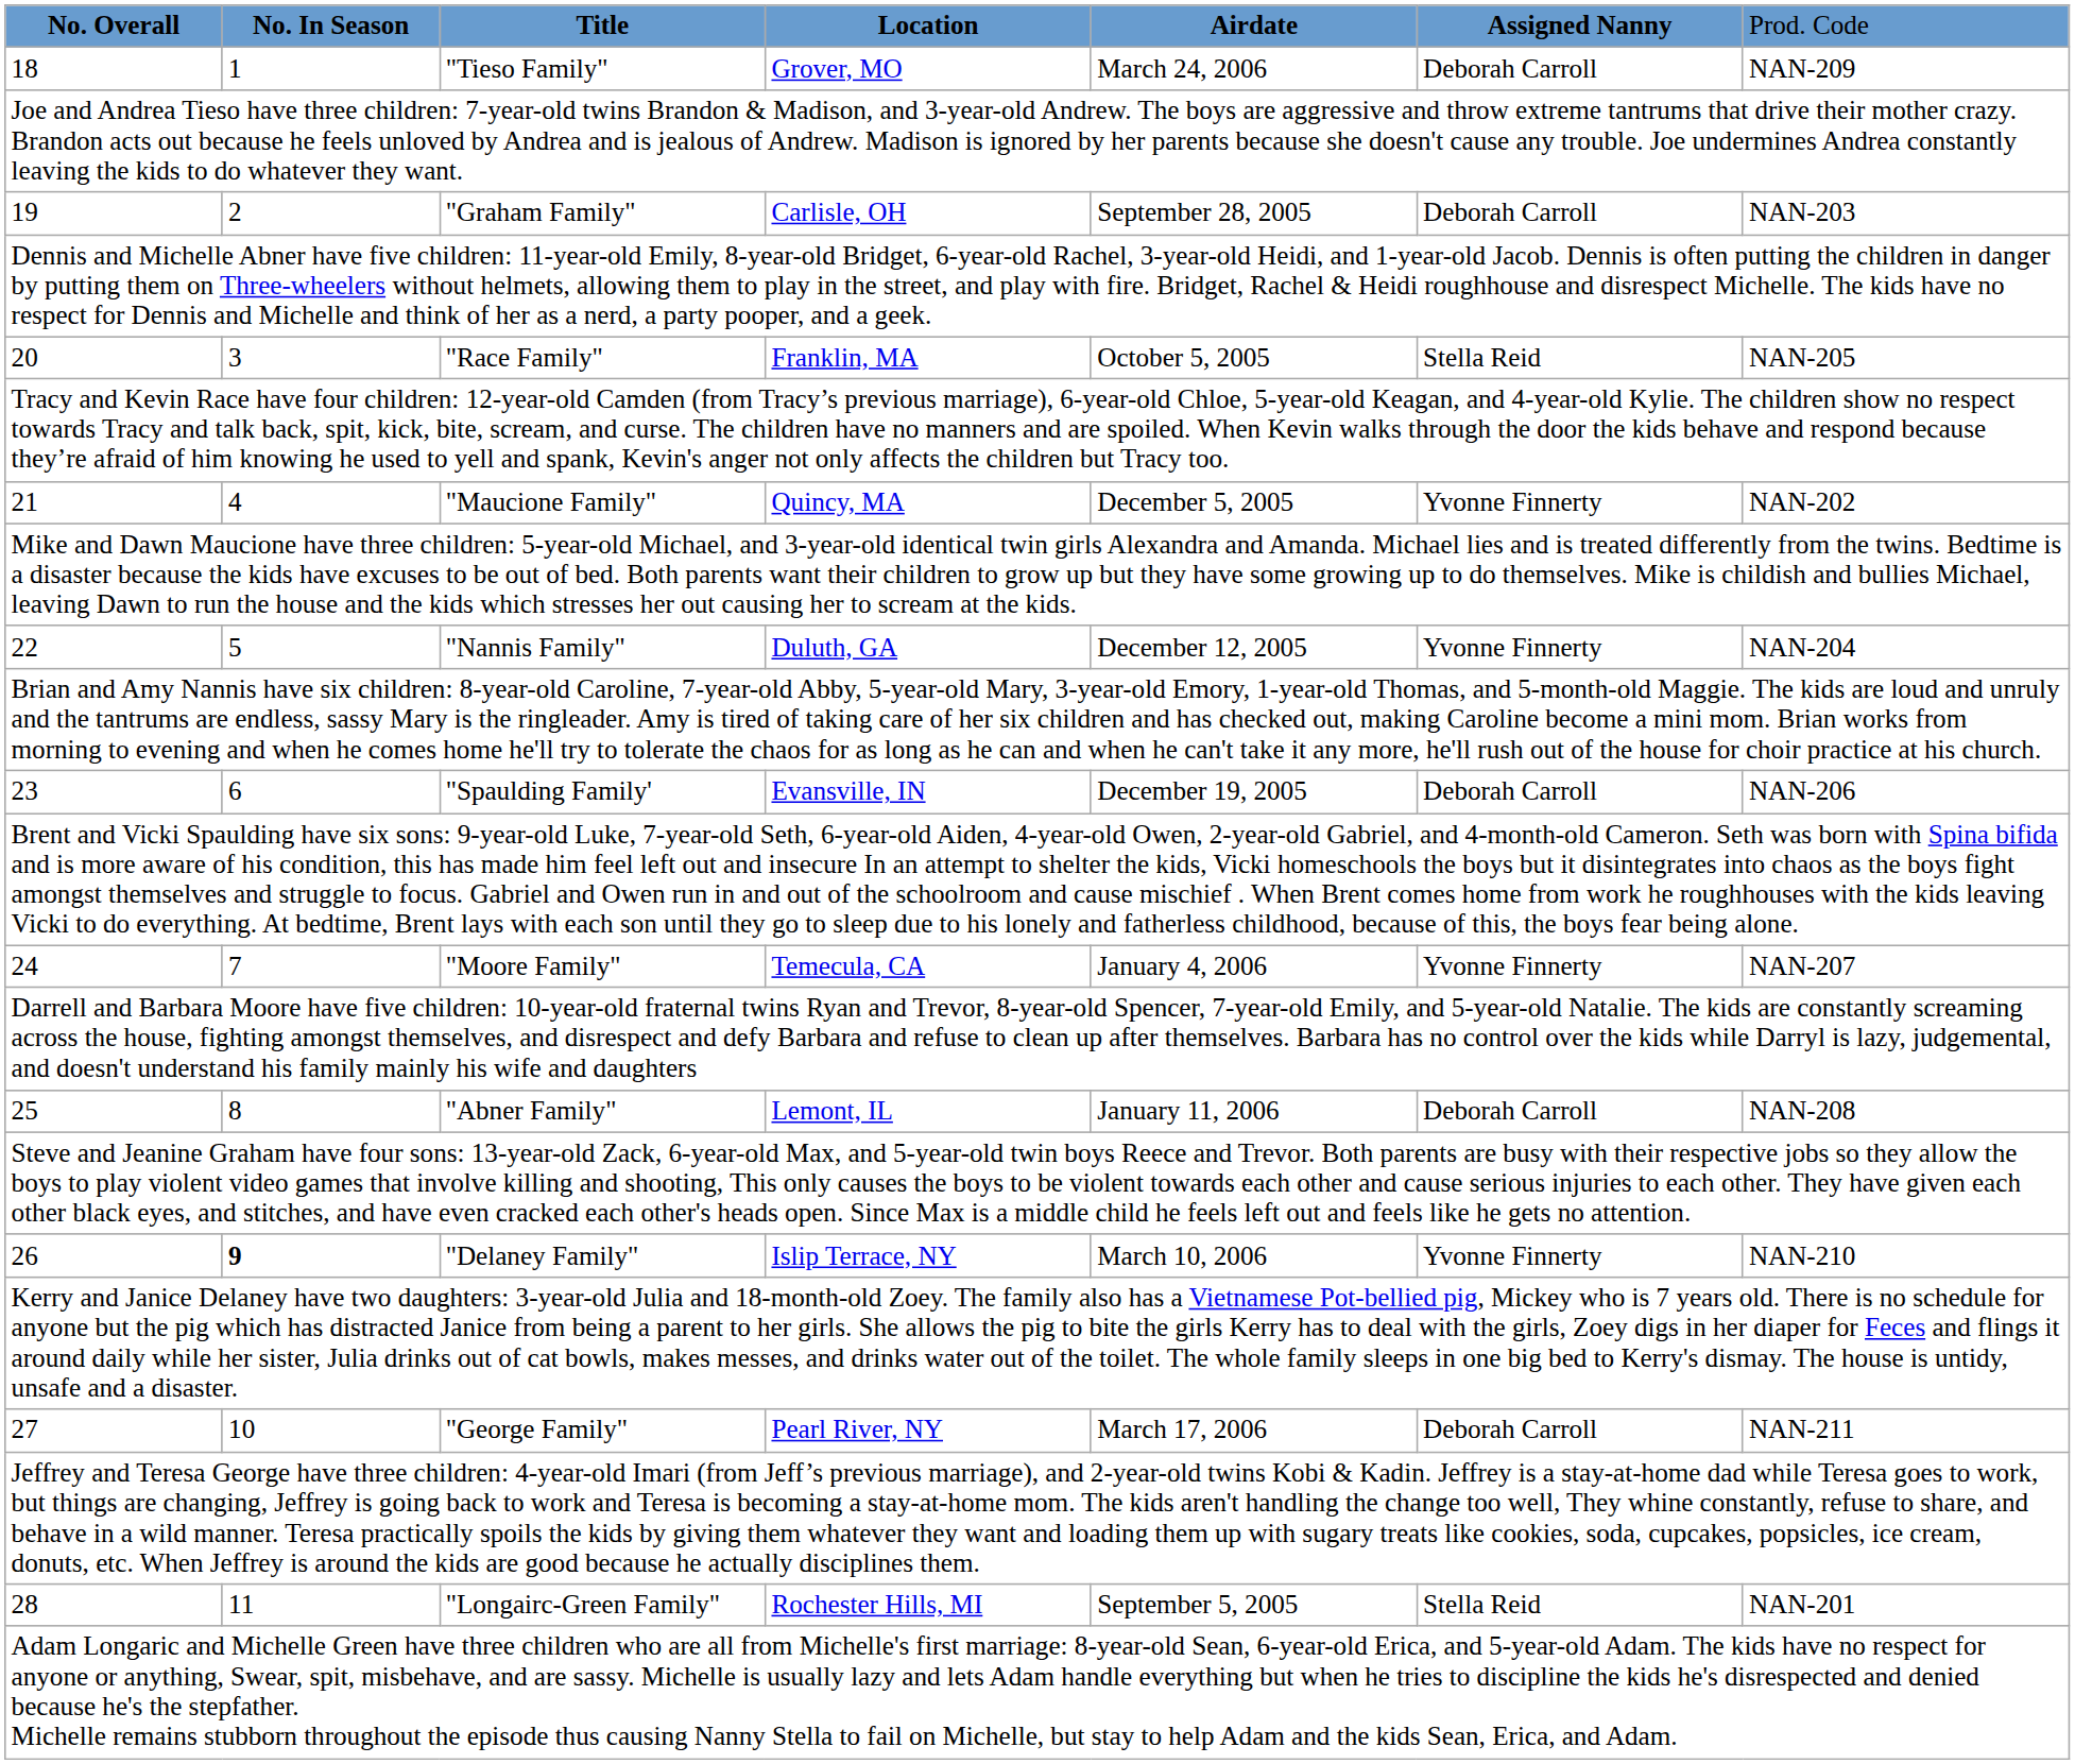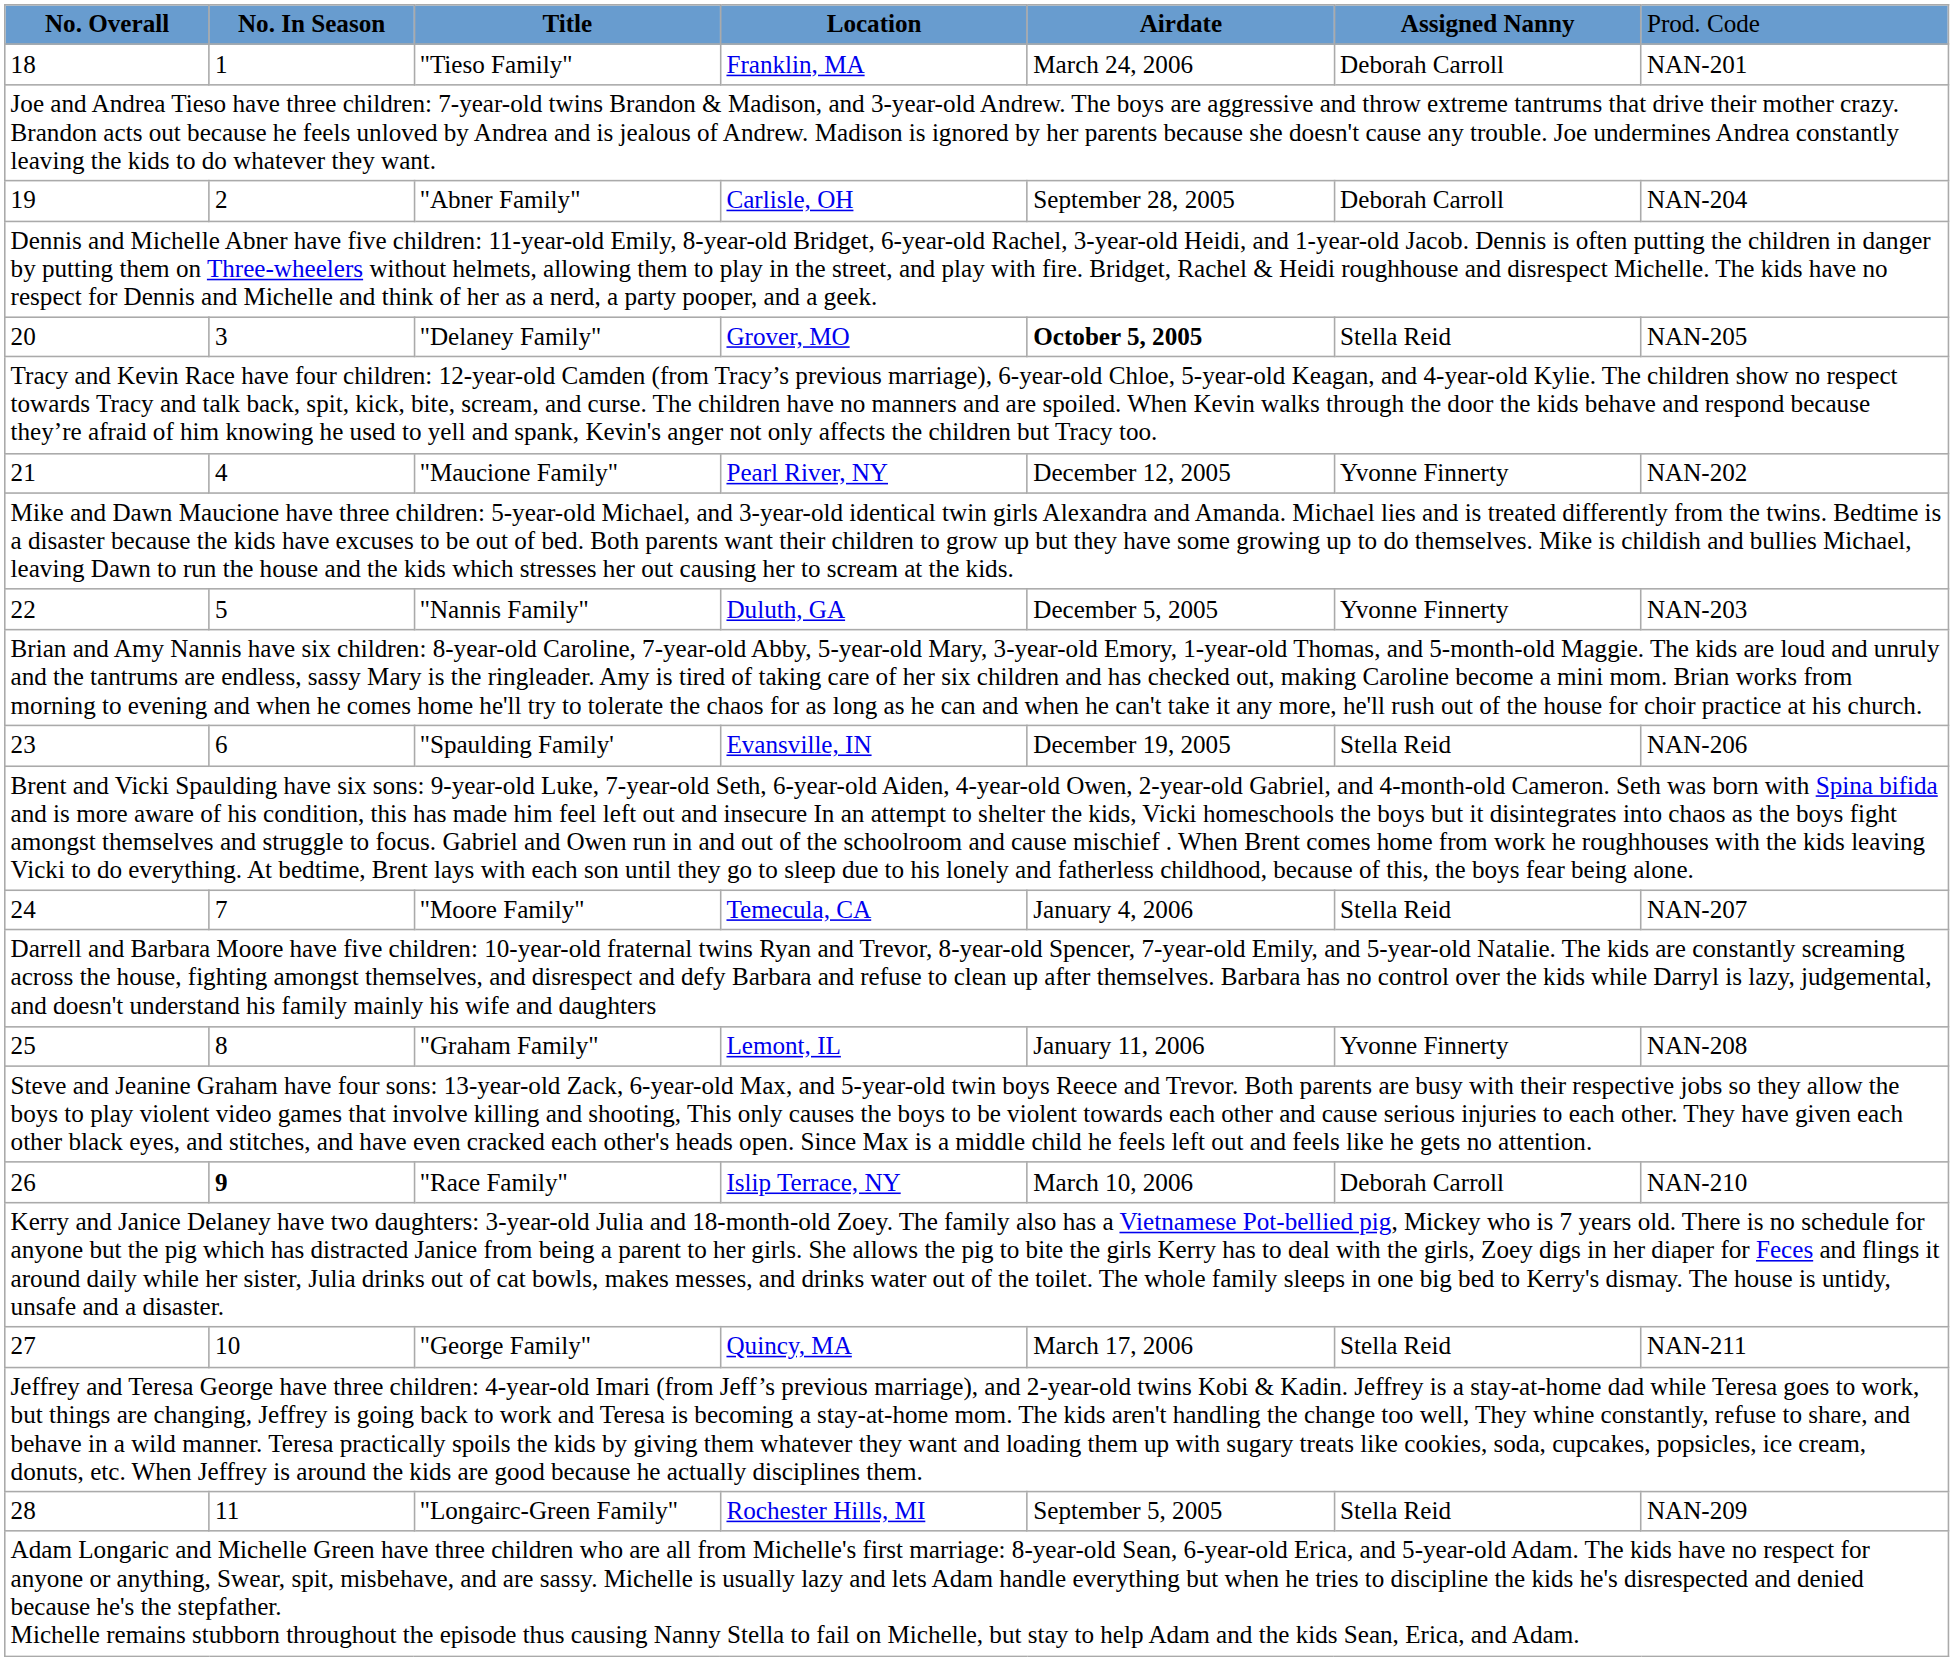 <table class="wikitable plainrowheaders" style="background: #FFFFFF; width:98%">
 <tr>
 <th style="vertical-align: bottom; background: #689CCF; width: 10%;">No. Overall</th>
 <th style="vertical-align: bottom; background: #689CCF; width: 10%;">No. In Season</th>
 <th style="vertical-align: bottom; background: #689CCF; width: 15%;">Title</th>
 <th style="vertical-align: bottom; background: #689CCF; width: 15%;">Location</th>
 <th style="vertical-align: bottom; background: #689CCF; width: 15%;">Airdate</th>
 <th style="vertical-align: bottom; background: #689CCF; width: 15%;">Assigned Nanny</th>
 <td style="vertical-align: bottom; background: #689CCF; width: 15%;" !>Prod. Code</td>
 </tr>
 <tr>
 <td>18</td>
 <td>1</td>
 <td>"Tieso Family"</td>
-<td><a href='#'>Grover, MO</a></td>
+<td><a href='#'>Franklin, MA</a></td>
 <td>March 24, 2006</td>
 <td>Deborah Carroll</td>
-<td>NAN-209</td>
+<td>NAN-201</td>
 </tr>
 <tr>
 <td colspan="7">Joe and Andrea Tieso have three children: 7-year-old twins Brandon & Madison, and 3-year-old Andrew. The boys are aggressive and throw extreme tantrums that drive their mother crazy. Brandon acts out because he feels unloved by Andrea and is jealous of Andrew. Madison is ignored by her parents because she doesn't cause any trouble. Joe undermines Andrea constantly leaving the kids to do whatever they want.</td>
 </tr>
 <tr>
 <td>19</td>
 <td>2</td>
-<td>"Graham Family"</td>
+<td>"Abner Family"</td>
 <td><a href='#'>Carlisle, OH</a></td>
 <td>September 28, 2005</td>
 <td>Deborah Carroll</td>
-<td>NAN-203</td>
+<td>NAN-204</td>
 </tr>
 <tr>
 <td colspan="7">Dennis and Michelle Abner have five children: 11-year-old Emily, 8-year-old Bridget, 6-year-old Rachel, 3-year-old Heidi, and 1-year-old Jacob. Dennis is often putting the children in danger by putting them on <a href='#'>Three-wheelers</a> without helmets, allowing them to play in the street, and play with fire. Bridget, Rachel & Heidi roughhouse and disrespect Michelle. The kids have no respect for Dennis and Michelle and think of her as a nerd, a party pooper, and a geek.</td>
 </tr>
 <tr>
 <td>20</td>
 <td>3</td>
-<td>"Race Family"</td>
-<td><a href='#'>Franklin, MA</a></td>
-<td>October 5, 2005</td>
+<td>"Delaney Family"</td>
+<td><a href='#'>Grover, MO</a></td>
+<td><strong>October 5, 2005</strong></td>
 <td>Stella Reid</td>
 <td>NAN-205</td>
 </tr>
 <tr>
 <td colspan="7">Tracy and Kevin Race have four children: 12-year-old Camden (from Tracy’s previous marriage), 6-year-old Chloe, 5-year-old Keagan, and 4-year-old Kylie. The children show no respect towards Tracy and talk back, spit, kick, bite, scream, and curse. The children have no manners and are spoiled. When Kevin walks through the door the kids behave and respond because they’re afraid of him knowing he used to yell and spank, Kevin's anger not only affects the children but Tracy too.</td>
 </tr>
 <tr>
 <td>21</td>
 <td>4</td>
 <td>"Maucione Family"</td>
-<td><a href='#'>Quincy, MA</a></td>
-<td>December 5, 2005</td>
+<td><a href='#'>Pearl River, NY</a></td>
+<td>December 12, 2005</td>
 <td>Yvonne Finnerty</td>
 <td>NAN-202</td>
 </tr>
 <tr>
 <td colspan="7">Mike and Dawn Maucione have three children: 5-year-old Michael, and 3-year-old identical twin girls Alexandra and Amanda. Michael lies and is treated differently from the twins. Bedtime is a disaster because the kids have excuses to be out of bed. Both parents want their children to grow up but they have some growing up to do themselves. Mike is childish and bullies Michael, leaving Dawn to run the house and the kids which stresses her out causing her to scream at the kids.</td>
 </tr>
 <tr>
 <td>22</td>
 <td>5</td>
 <td>"Nannis Family"</td>
 <td><a href='#'>Duluth, GA</a></td>
-<td>December 12, 2005</td>
+<td>December 5, 2005</td>
 <td>Yvonne Finnerty</td>
-<td>NAN-204</td>
+<td>NAN-203</td>
 </tr>
 <tr>
 <td colspan="7">Brian and Amy Nannis have six children: 8-year-old Caroline, 7-year-old Abby, 5-year-old Mary, 3-year-old Emory, 1-year-old Thomas, and 5-month-old Maggie. The kids are loud and unruly and the tantrums are endless, sassy Mary is the ringleader. Amy is tired of taking care of her six children and has checked out, making Caroline become a mini mom. Brian works from morning to evening and when he comes home he'll try to tolerate the chaos for as long as he can and when he can't take it any more, he'll rush out of the house for choir practice at his church.</td>
 </tr>
 <tr>
 <td>23</td>
 <td>6</td>
 <td>"Spaulding Family'</td>
 <td><a href='#'>Evansville, IN</a></td>
 <td>December 19, 2005</td>
-<td>Deborah Carroll</td>
+<td>Stella Reid</td>
 <td>NAN-206</td>
 </tr>
 <tr>
 <td colspan="7">Brent and Vicki Spaulding have six sons: 9-year-old Luke, 7-year-old Seth, 6-year-old Aiden, 4-year-old Owen, 2-year-old Gabriel, and 4-month-old Cameron. Seth was born with <a href='#'>Spina bifida</a> and is more aware of his condition, this has made him feel left out and insecure In an attempt to shelter the kids, Vicki homeschools the boys but it disintegrates into chaos as the boys fight amongst themselves and struggle to focus. Gabriel and Owen run in and out of the schoolroom and cause mischief . When Brent comes home from work he roughhouses with the kids leaving Vicki to do everything. At bedtime, Brent lays with each son until they go to sleep due to his lonely and fatherless childhood, because of this, the boys fear being alone.</td>
 </tr>
 <tr>
 <td>24</td>
 <td>7</td>
 <td>"Moore Family"</td>
 <td><a href='#'>Temecula, CA</a></td>
 <td>January 4, 2006</td>
-<td>Yvonne Finnerty</td>
+<td>Stella Reid</td>
 <td>NAN-207</td>
 </tr>
 <tr>
 <td colspan="7">Darrell and Barbara Moore have five children: 10-year-old fraternal twins Ryan and Trevor, 8-year-old Spencer, 7-year-old Emily, and 5-year-old Natalie. The kids are constantly screaming across the house, fighting amongst themselves, and disrespect and defy Barbara and refuse to clean up after themselves. Barbara has no control over the kids while Darryl is lazy, judgemental, and doesn't understand his family mainly his wife and daughters</td>
 </tr>
 <tr>
 <td>25</td>
 <td>8</td>
-<td>"Abner Family"</td>
+<td>"Graham Family"</td>
 <td><a href='#'>Lemont, IL</a></td>
 <td>January 11, 2006</td>
-<td>Deborah Carroll</td>
+<td>Yvonne Finnerty</td>
 <td>NAN-208</td>
 </tr>
 <tr>
 <td colspan="7">Steve and Jeanine Graham have four sons: 13-year-old Zack, 6-year-old Max, and 5-year-old twin boys Reece and Trevor. Both parents are busy with their respective jobs so they allow the boys to play violent video games that involve killing and shooting, This only causes the boys to be violent towards each other and cause serious injuries to each other. They have given each other black eyes, and stitches, and have even cracked each other's heads open. Since Max is a middle child he feels left out and feels like he gets no attention.</td>
 </tr>
 <tr>
 <td>26</td>
 <td><strong>9</strong></td>
-<td>"Delaney Family"</td>
+<td>"Race Family"</td>
 <td><a href='#'>Islip Terrace, NY</a></td>
 <td>March 10, 2006</td>
-<td>Yvonne Finnerty</td>
+<td>Deborah Carroll</td>
 <td>NAN-210</td>
 </tr>
 <tr>
 <td colspan="7">Kerry and Janice Delaney have two daughters: 3-year-old Julia and 18-month-old Zoey. The family also has a <a href='#'>Vietnamese Pot-bellied pig</a>, Mickey who is 7 years old. There is no schedule for anyone but the pig which has distracted Janice from being a parent to her girls. She allows the pig to bite the girls Kerry has to deal with the girls, Zoey digs in her diaper for <a href='#'>Feces</a> and flings it around daily while her sister, Julia drinks out of cat bowls, makes messes, and drinks water out of the toilet. The whole family sleeps in one big bed to Kerry's dismay. The house is untidy, unsafe and a disaster.</td>
 </tr>
 <tr>
 <td>27</td>
 <td>10</td>
 <td>"George Family"</td>
-<td><a href='#'>Pearl River, NY</a></td>
+<td><a href='#'>Quincy, MA</a></td>
 <td>March 17, 2006</td>
-<td>Deborah Carroll</td>
+<td>Stella Reid</td>
 <td>NAN-211</td>
 </tr>
 <tr>
 <td colspan="7">Jeffrey and Teresa George have three children: 4-year-old Imari (from Jeff’s previous marriage), and 2-year-old twins Kobi & Kadin. Jeffrey is a stay-at-home dad while Teresa goes to work, but things are changing, Jeffrey is going back to work and Teresa is becoming a stay-at-home mom. The kids aren't handling the change too well, They whine constantly, refuse to share, and behave in a wild manner. Teresa practically spoils the kids by giving them whatever they want and loading them up with sugary treats like cookies, soda, cupcakes, popsicles, ice cream, donuts, etc. When Jeffrey is around the kids are good because he actually disciplines them.</td>
 </tr>
 <tr>
 <td>28</td>
 <td>11</td>
 <td>"Longairc-Green Family"</td>
 <td><a href='#'>Rochester Hills, MI</a></td>
 <td>September 5, 2005</td>
 <td>Stella Reid</td>
-<td>NAN-201</td>
+<td>NAN-209</td>
 </tr>
 <tr>
 <td colspan="7">Adam Longaric and Michelle Green have three children who are all from Michelle's first marriage: 8-year-old Sean, 6-year-old Erica, and 5-year-old Adam. The kids have no respect for anyone or anything, Swear, spit, misbehave, and are sassy. Michelle is usually lazy and lets Adam handle everything but when he tries to discipline the kids he's disrespected and denied because he's the stepfather.<br>Michelle remains stubborn throughout the episode thus causing Nanny Stella to fail on Michelle, but stay to help Adam and the kids Sean, Erica, and Adam.</td>
 </tr>
 </table>
